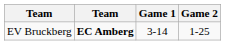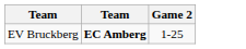 <table class="wikitable">
 <tr>
 <th>Team</th>
 <th>Team</th>
-<th>Game 1</th>
 <th>Game 2</th>
 </tr>
 <tr>
 <td>EV Bruckberg</td>
 <td><strong>EC Amberg</strong></td>
-<td align="center">3-14</td>
 <td align="center">1-25</td>
 </tr>
 </table>
